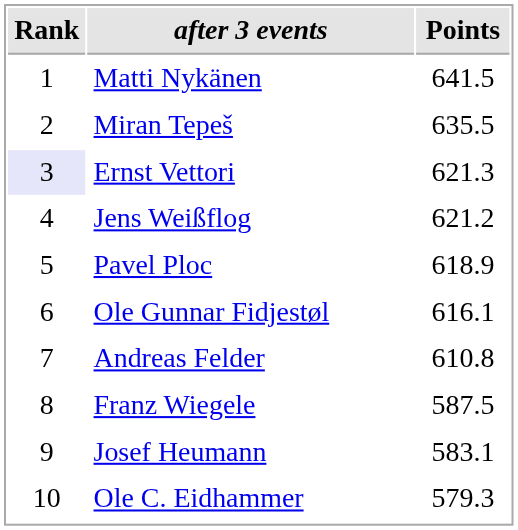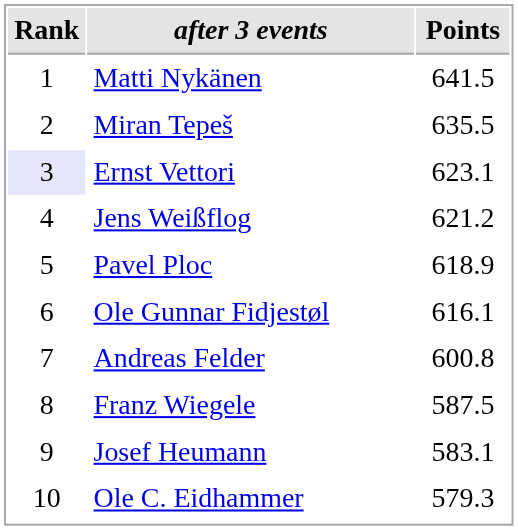 <table cellspacing="1" cellpadding="3" style="border:1px solid #AAAAAA;font-size:86%">
 <tr bgcolor="#E4E4E4">
 <th style="border-bottom:1px solid #AAAAAA" width=10>Rank</th>
 <th style="border-bottom:1px solid #AAAAAA" width=155><em>after 3 events</em></th>
 <th style="border-bottom:1px solid #AAAAAA" width=40>Points</th>
 </tr>
 <tr>
 <td align=center>1</td>
 <td> <a href='#'>Matti Nykänen</a></td>
 <td align=center>641.5</td>
 </tr>
 <tr>
 <td align=center>2</td>
 <td> <a href='#'>Miran Tepeš</a></td>
 <td align=center>635.5</td>
 </tr>
 <tr>
 <td align=center style="background: lavender;">3</td>
 <td> <a href='#'>Ernst Vettori</a></td>
-<td align=center>621.3</td>
+<td align=center>623.1</td>
 </tr>
 <tr>
 <td align=center>4</td>
 <td> <a href='#'>Jens Weißflog</a></td>
 <td align=center>621.2</td>
 </tr>
 <tr>
 <td align=center>5</td>
 <td> <a href='#'>Pavel Ploc</a></td>
 <td align=center>618.9</td>
 </tr>
 <tr>
 <td align=center>6</td>
 <td> <a href='#'>Ole Gunnar Fidjestøl</a></td>
 <td align=center>616.1</td>
 </tr>
 <tr>
 <td align=center>7</td>
 <td> <a href='#'>Andreas Felder</a></td>
-<td align=center>610.8</td>
+<td align=center>600.8</td>
 </tr>
 <tr>
 <td align=center>8</td>
 <td> <a href='#'>Franz Wiegele</a></td>
 <td align=center>587.5</td>
 </tr>
 <tr>
 <td align=center>9</td>
 <td> <a href='#'>Josef Heumann</a></td>
 <td align=center>583.1</td>
 </tr>
 <tr>
 <td align=center>10</td>
 <td> <a href='#'>Ole C. Eidhammer</a></td>
 <td align=center>579.3</td>
 </tr>
 </table>
